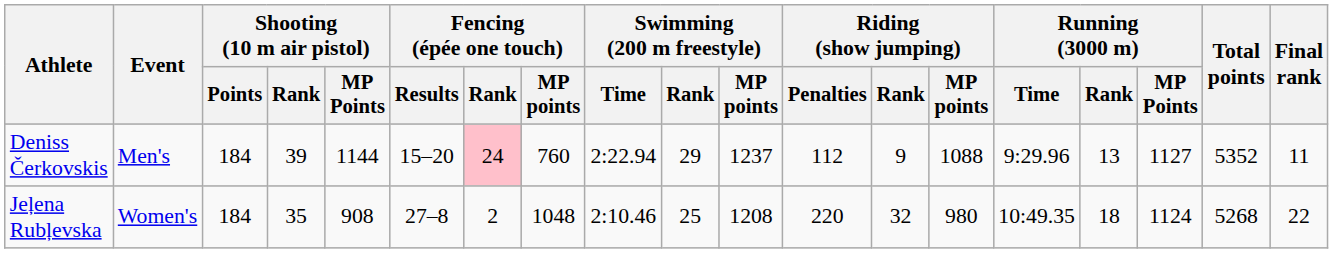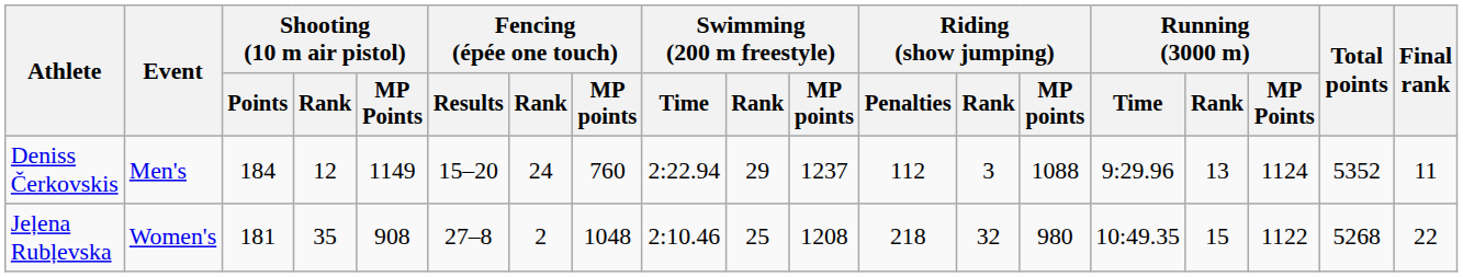 <table class="wikitable" style="font-size:90%">
 <tr>
 <th rowspan="2">Athlete</th>
 <th rowspan="2">Event</th>
 <th colspan=3>Shooting<br><span>(10 m air pistol)</span></th>
 <th colspan=3>Fencing<br><span>(épée one touch)</span></th>
 <th colspan=3>Swimming<br><span>(200 m freestyle)</span></th>
 <th colspan=3>Riding<br><span>(show jumping)</span></th>
 <th colspan=3>Running<br><span>(3000 m)</span></th>
 <th rowspan=2>Total points</th>
 <th rowspan=2>Final rank</th>
 </tr>
 <tr style="font-size:95%">
 <th>Points</th>
 <th>Rank</th>
 <th>MP Points</th>
 <th>Results</th>
 <th>Rank</th>
 <th>MP points</th>
 <th>Time</th>
 <th>Rank</th>
 <th>MP points</th>
 <th>Penalties</th>
 <th>Rank</th>
 <th>MP points</th>
 <th>Time</th>
 <th>Rank</th>
 <th>MP Points</th>
 </tr>
 <tr align=center>
 <td align=left><a href='#'>Deniss Čerkovskis</a></td>
 <td align=left><a href='#'>Men's</a></td>
 <td>184</td>
-<td>39</td>
-<td>1144</td>
+<td>12</td>
+<td>1149</td>
 <td>15–20</td>
-<td style="background: pink;">24</td>
+<td>24</td>
 <td>760</td>
 <td>2:22.94</td>
 <td>29</td>
 <td>1237</td>
 <td>112</td>
-<td>9</td>
+<td>3</td>
 <td>1088</td>
 <td>9:29.96</td>
 <td>13</td>
-<td>1127</td>
+<td>1124</td>
 <td>5352</td>
 <td>11</td>
 </tr>
 <tr align=center>
 <td align=left><a href='#'>Jeļena Rubļevska</a></td>
 <td align=left><a href='#'>Women's</a></td>
-<td>184</td>
+<td>181</td>
 <td>35</td>
 <td>908</td>
 <td>27–8</td>
 <td>2</td>
 <td>1048</td>
 <td>2:10.46</td>
 <td>25</td>
 <td>1208</td>
-<td>220</td>
+<td>218</td>
 <td>32</td>
 <td>980</td>
 <td>10:49.35</td>
-<td>18</td>
-<td>1124</td>
+<td>15</td>
+<td>1122</td>
 <td>5268</td>
 <td>22</td>
 </tr>
 </table>
